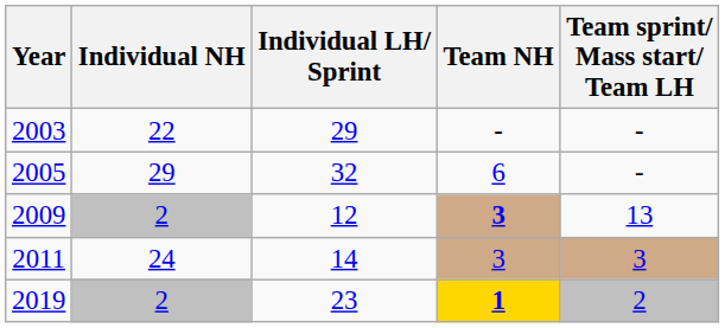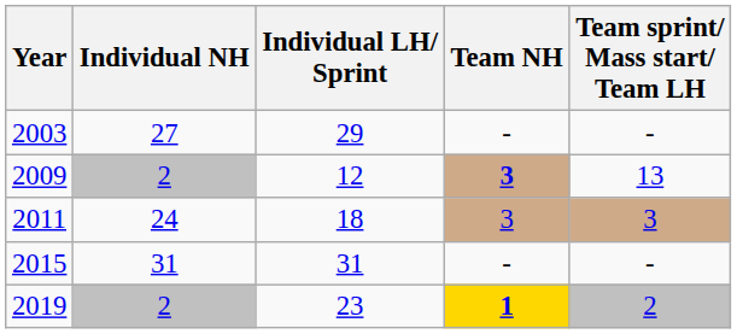 <table class="wikitable" "text-align:center;">
 <tr>
 <th>Year</th>
 <th>Individual NH</th>
 <th>Individual LH/<br>Sprint</th>
 <th>Team NH</th>
 <th>Team sprint/<br>Mass start/<br>Team LH</th>
 </tr>
 <tr align=center>
 <td><a href='#'>2003</a></td>
-<td><a href='#'>22</a></td>
+<td><a href='#'>27</a></td>
 <td><a href='#'>29</a></td>
 <td>-</td>
-<td>-</td>
-</tr>
-<tr align=center>
-<td><a href='#'>2005</a></td>
-<td><a href='#'>29</a></td>
-<td><a href='#'>32</a></td>
-<td><a href='#'>6</a></td>
 <td>-</td>
 </tr>
 <tr align=center>
 <td><a href='#'>2009</a></td>
 <td style="background:silver;"><a href='#'>2</a></td>
 <td><a href='#'>12</a></td>
 <td style="background:#cfaa88;"><strong><a href='#'>3</a></strong></td>
 <td><a href='#'>13</a></td>
 </tr>
 <tr align=center>
 <td><a href='#'>2011</a></td>
 <td><a href='#'>24</a></td>
-<td><a href='#'>14</a></td>
+<td><a href='#'>18</a></td>
 <td style="background:#cfaa88;"><a href='#'>3</a></td>
 <td style="background:#cfaa88;"><a href='#'>3</a></td>
+</tr>
+<tr align=center>
+<td><a href='#'>2015</a></td>
+<td><a href='#'>31</a></td>
+<td><a href='#'>31</a></td>
+<td>-</td>
+<td>-</td>
 </tr>
 <tr align=center>
 <td><a href='#'>2019</a></td>
 <td style="background:silver;"><a href='#'>2</a></td>
 <td><a href='#'>23</a></td>
 <td style="background:gold;"><a href='#'><strong>1</strong></a></td>
 <td style="background:silver;"><a href='#'>2</a></td>
 </tr>
 </table>
